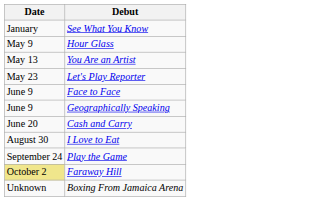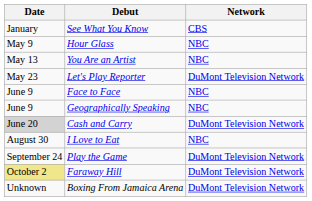 <table class="wikitable sortable">
 <tr>
 <th>Date</th>
 <th>Debut</th>
+<th>Network</th>
 </tr>
 <tr>
 <td>January</td>
 <td><em><a href='#'>See What You Know</a></em></td>
+<td><a href='#'>CBS</a></td>
 </tr>
 <tr>
 <td>May 9</td>
 <td><em><a href='#'>Hour Glass</a></em></td>
+<td><a href='#'>NBC</a></td>
 </tr>
 <tr>
 <td>May 13</td>
 <td><em><a href='#'>You Are an Artist</a></em></td>
+<td><a href='#'>NBC</a></td>
 </tr>
 <tr>
 <td>May 23</td>
 <td><em><a href='#'>Let's Play Reporter</a></em></td>
+<td><a href='#'>DuMont Television Network</a></td>
 </tr>
 <tr>
 <td>June 9</td>
 <td><em><a href='#'>Face to Face</a></em></td>
+<td><a href='#'>NBC</a></td>
 </tr>
 <tr>
 <td>June 9</td>
 <td><em><a href='#'>Geographically Speaking</a></em></td>
+<td><a href='#'>NBC</a></td>
 </tr>
 <tr>
-<td>June 20</td>
+<td style="background: lightgrey;">June 20</td>
 <td><em><a href='#'>Cash and Carry</a></em></td>
+<td><a href='#'>DuMont Television Network</a></td>
 </tr>
 <tr>
 <td>August 30</td>
 <td><em><a href='#'>I Love to Eat</a></em></td>
+<td><a href='#'>NBC</a></td>
 </tr>
 <tr>
 <td>September 24</td>
 <td><em><a href='#'>Play the Game</a></em></td>
+<td><a href='#'>DuMont Television Network</a></td>
 </tr>
 <tr>
 <td style="background: khaki;">October 2</td>
 <td><em><a href='#'>Faraway Hill</a></em></td>
+<td><a href='#'>DuMont Television Network</a></td>
 </tr>
 <tr>
 <td>Unknown</td>
 <td><em>Boxing From Jamaica Arena</em></td>
+<td><a href='#'>DuMont Television Network</a></td>
 </tr>
 </table>
